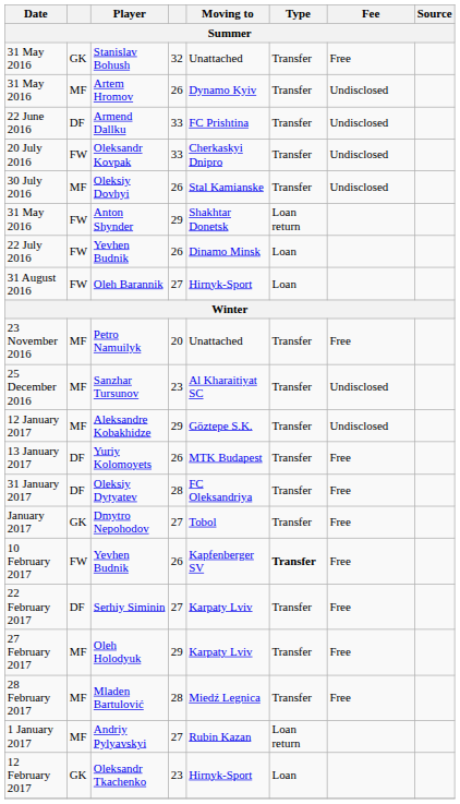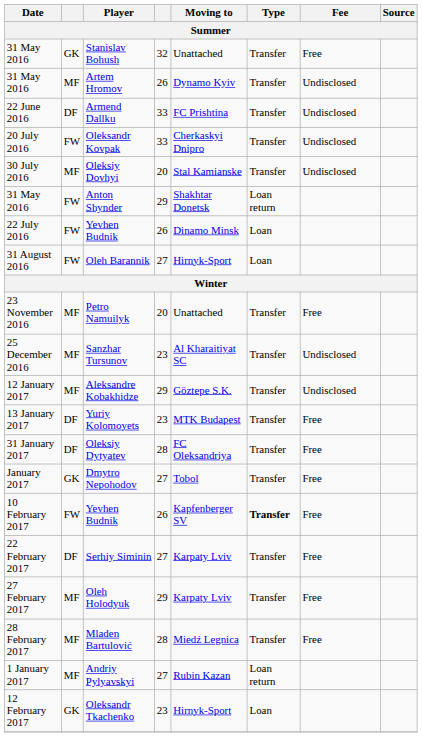 <table class="wikitable sortable">
 <tr>
 <th style="width:115px;">Date</th>
 <th style="width:30px;"></th>
 <th style="width:180px;">Player</th>
 <th style="width:20px;"></th>
 <th style="width:180px;">Moving to</th>
 <th style="width:120px;" class="unsortable">Type</th>
 <th style="width:250px;" class="unsortable">Fee</th>
 <th style="width:20px;">Source</th>
 </tr>
 <tr>
 <th colspan=8>Summer</th>
 </tr>
 <tr>
 <td>31 May 2016</td>
 <td>GK</td>
 <td> <a href='#'>Stanislav Bohush</a></td>
 <td>32</td>
 <td>Unattached</td>
 <td>Transfer</td>
 <td>Free</td>
 <td></td>
 </tr>
 <tr>
 <td>31 May 2016</td>
 <td>MF</td>
 <td> <a href='#'>Artem Hromov</a></td>
 <td>26</td>
 <td> <a href='#'>Dynamo Kyiv</a></td>
 <td>Transfer</td>
 <td>Undisclosed</td>
 <td></td>
 </tr>
 <tr>
 <td>22 June 2016</td>
 <td>DF</td>
 <td> <a href='#'>Armend Dallku</a></td>
 <td>33</td>
 <td> <a href='#'>FC Prishtina</a></td>
 <td>Transfer</td>
 <td>Undisclosed</td>
 <td></td>
 </tr>
 <tr>
 <td>20 July 2016</td>
 <td>FW</td>
 <td> <a href='#'>Oleksandr Kovpak</a></td>
 <td>33</td>
 <td> <a href='#'>Cherkaskyi Dnipro</a></td>
 <td>Transfer</td>
 <td>Undisclosed</td>
 <td></td>
 </tr>
 <tr>
 <td>30 July 2016</td>
 <td>MF</td>
 <td> <a href='#'>Oleksiy Dovhyi</a></td>
-<td>26</td>
+<td>20</td>
 <td> <a href='#'>Stal Kamianske</a></td>
 <td>Transfer</td>
 <td>Undisclosed</td>
 <td></td>
 </tr>
 <tr>
 <td>31 May 2016</td>
 <td>FW</td>
 <td> <a href='#'>Anton Shynder</a></td>
 <td>29</td>
 <td> <a href='#'>Shakhtar Donetsk</a></td>
 <td>Loan return</td>
 <td></td>
 <td></td>
 </tr>
 <tr>
 <td>22 July 2016</td>
 <td>FW</td>
 <td> <a href='#'>Yevhen Budnik</a></td>
 <td>26</td>
 <td> <a href='#'>Dinamo Minsk</a></td>
 <td>Loan</td>
 <td></td>
 <td></td>
 </tr>
 <tr>
 <td>31 August 2016</td>
 <td>FW</td>
 <td> <a href='#'>Oleh Barannik</a></td>
 <td>27</td>
 <td> <a href='#'>Hirnyk-Sport</a></td>
 <td>Loan</td>
 <td></td>
 <td></td>
 </tr>
 <tr>
 <th colspan=8>Winter</th>
 </tr>
 <tr>
 <td>23 November 2016</td>
 <td>MF</td>
 <td> <a href='#'>Petro Namuilyk</a></td>
 <td>20</td>
 <td>Unattached</td>
 <td>Transfer</td>
 <td>Free</td>
 <td></td>
 </tr>
 <tr>
 <td>25 December 2016</td>
 <td>MF</td>
 <td> <a href='#'>Sanzhar Tursunov</a></td>
 <td>23</td>
 <td> <a href='#'>Al Kharaitiyat SC</a></td>
 <td>Transfer</td>
 <td>Undisclosed</td>
 <td></td>
 </tr>
 <tr>
 <td>12 January 2017</td>
 <td>MF</td>
 <td> <a href='#'>Aleksandre Kobakhidze</a></td>
 <td>29</td>
 <td> <a href='#'>Göztepe S.K.</a></td>
 <td>Transfer</td>
 <td>Undisclosed</td>
 <td></td>
 </tr>
 <tr>
 <td>13 January 2017</td>
 <td>DF</td>
 <td> <a href='#'>Yuriy Kolomoyets</a></td>
-<td>26</td>
+<td>23</td>
 <td> <a href='#'>MTK Budapest</a></td>
 <td>Transfer</td>
 <td>Free</td>
 <td></td>
 </tr>
 <tr>
 <td>31 January 2017</td>
 <td>DF</td>
 <td> <a href='#'>Oleksiy Dytyatev</a></td>
 <td>28</td>
 <td> <a href='#'>FC Oleksandriya</a></td>
 <td>Transfer</td>
 <td>Free</td>
 <td></td>
 </tr>
 <tr>
 <td>January 2017</td>
 <td>GK</td>
 <td> <a href='#'>Dmytro Nepohodov</a></td>
 <td>27</td>
 <td> <a href='#'>Tobol</a></td>
 <td>Transfer</td>
 <td>Free</td>
 <td></td>
 </tr>
 <tr>
 <td>10 February 2017</td>
 <td>FW</td>
 <td> <a href='#'>Yevhen Budnik</a></td>
 <td>26</td>
 <td> <a href='#'>Kapfenberger SV</a></td>
 <td><strong>Transfer</strong></td>
 <td>Free</td>
 <td></td>
 </tr>
 <tr>
 <td>22 February 2017</td>
 <td>DF</td>
 <td> <a href='#'>Serhiy Siminin</a></td>
 <td>27</td>
 <td> <a href='#'>Karpaty Lviv</a></td>
 <td>Transfer</td>
 <td>Free</td>
 <td></td>
 </tr>
 <tr>
 <td>27 February 2017</td>
 <td>MF</td>
 <td> <a href='#'>Oleh Holodyuk</a></td>
 <td>29</td>
 <td> <a href='#'>Karpaty Lviv</a></td>
 <td>Transfer</td>
 <td>Free</td>
 <td></td>
 </tr>
 <tr>
 <td>28 February 2017</td>
 <td>MF</td>
 <td> <a href='#'>Mladen Bartulović</a></td>
 <td>28</td>
 <td> <a href='#'>Miedź Legnica</a></td>
 <td>Transfer</td>
 <td>Free</td>
 <td></td>
 </tr>
 <tr>
 <td>1 January 2017</td>
 <td>MF</td>
 <td> <a href='#'>Andriy Pylyavskyi</a></td>
 <td>27</td>
 <td> <a href='#'>Rubin Kazan</a></td>
 <td>Loan return</td>
 <td></td>
 <td></td>
 </tr>
 <tr>
 <td>12 February 2017</td>
 <td>GK</td>
 <td> <a href='#'>Oleksandr Tkachenko</a></td>
 <td>23</td>
 <td> <a href='#'>Hirnyk-Sport</a></td>
 <td>Loan</td>
 <td></td>
 <td></td>
 </tr>
 <tr>
 </tr>
 </table>
